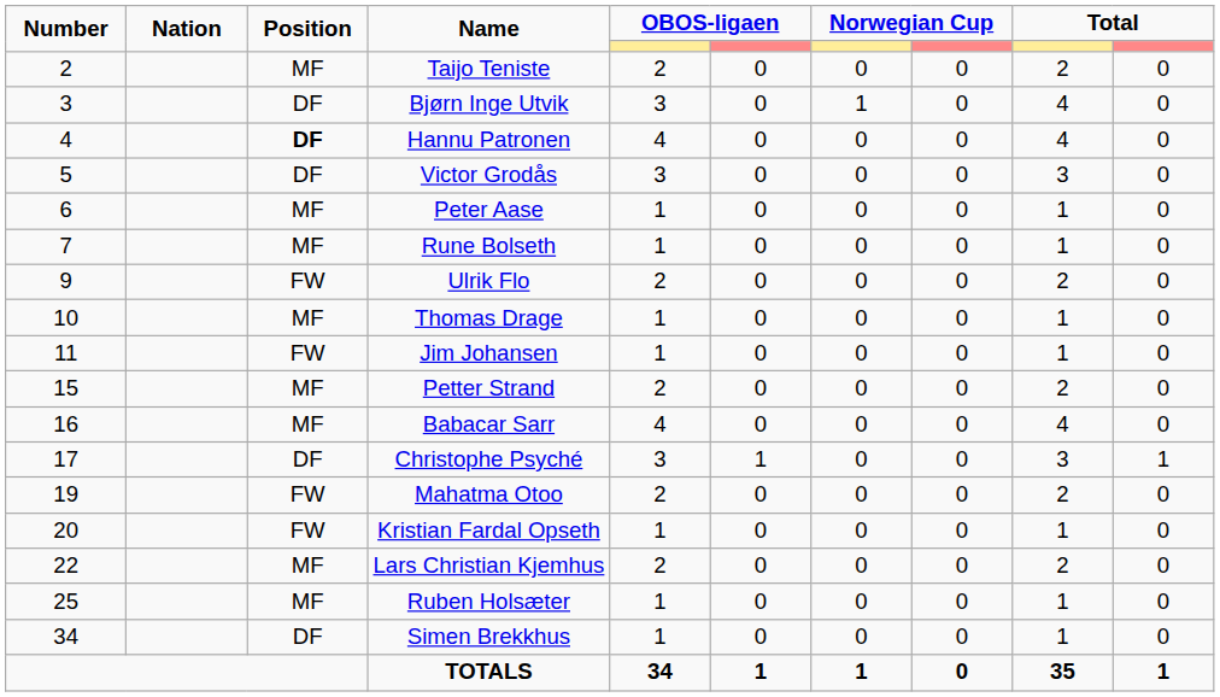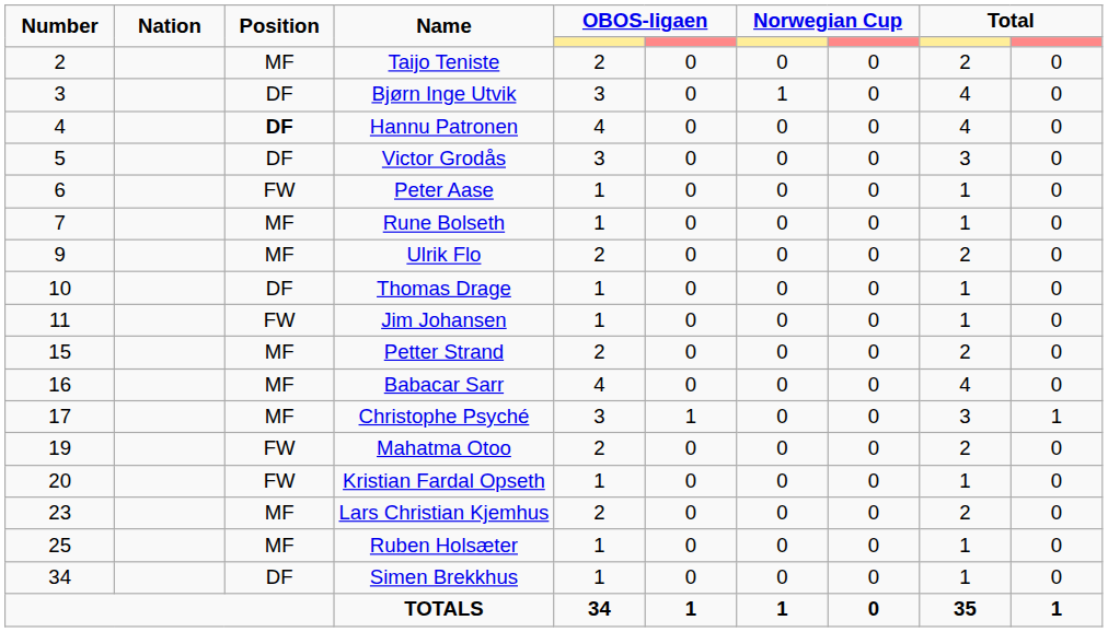 <table class="wikitable" style="font-size: 100%; text-align: center;">
 <tr>
 <td rowspan="2" width="10%" align="center"><strong>Number</strong></td>
 <td rowspan="2" width="10%" align="center"><strong>Nation</strong></td>
 <td rowspan="2" width="10%" align="center"><strong>Position</strong></td>
 <td rowspan="2" width="20%" align="center"><strong>Name</strong></td>
 <td colspan="2" align="center"><strong><a href='#'>OBOS-ligaen</a></strong></td>
 <td colspan="2" align="center"><strong><a href='#'>Norwegian Cup</a></strong></td>
 <td colspan="2" align="center"><strong>Total</strong></td>
 </tr>
 <tr>
 <th width=60 style="background: #FFEE99"></th>
 <th width=60 style="background: #FF8888"></th>
 <th width=60 style="background: #FFEE99"></th>
 <th width=60 style="background: #FF8888"></th>
 <th width=60 style="background: #FFEE99"></th>
 <th width=60 style="background: #FF8888"></th>
 </tr>
 <tr>
 <td>2</td>
 <td></td>
 <td>MF</td>
 <td><a href='#'>Taijo Teniste</a></td>
 <td>2</td>
 <td>0</td>
 <td>0</td>
 <td>0</td>
 <td>2</td>
 <td>0</td>
 </tr>
 <tr>
 <td>3</td>
 <td></td>
 <td>DF</td>
 <td><a href='#'>Bjørn Inge Utvik</a></td>
 <td>3</td>
 <td>0</td>
 <td>1</td>
 <td>0</td>
 <td>4</td>
 <td>0</td>
 </tr>
 <tr>
 <td>4</td>
 <td></td>
 <td><strong>DF</strong></td>
 <td><a href='#'>Hannu Patronen</a></td>
 <td>4</td>
 <td>0</td>
 <td>0</td>
 <td>0</td>
 <td>4</td>
 <td>0</td>
 </tr>
 <tr>
 <td>5</td>
 <td></td>
 <td>DF</td>
 <td><a href='#'>Victor Grodås</a></td>
 <td>3</td>
 <td>0</td>
 <td>0</td>
 <td>0</td>
 <td>3</td>
 <td>0</td>
 </tr>
 <tr>
 <td>6</td>
 <td></td>
-<td>MF</td>
+<td>FW</td>
 <td><a href='#'>Peter Aase</a></td>
 <td>1</td>
 <td>0</td>
 <td>0</td>
 <td>0</td>
 <td>1</td>
 <td>0</td>
 </tr>
 <tr>
 <td>7</td>
 <td></td>
 <td>MF</td>
 <td><a href='#'>Rune Bolseth</a></td>
 <td>1</td>
 <td>0</td>
 <td>0</td>
 <td>0</td>
 <td>1</td>
 <td>0</td>
 </tr>
 <tr>
 <td>9</td>
 <td></td>
-<td>FW</td>
+<td>MF</td>
 <td><a href='#'>Ulrik Flo</a></td>
 <td>2</td>
 <td>0</td>
 <td>0</td>
 <td>0</td>
 <td>2</td>
 <td>0</td>
 </tr>
 <tr>
 <td>10</td>
 <td></td>
-<td>MF</td>
+<td>DF</td>
 <td><a href='#'>Thomas Drage</a></td>
 <td>1</td>
 <td>0</td>
 <td>0</td>
 <td>0</td>
 <td>1</td>
 <td>0</td>
 </tr>
 <tr>
 <td>11</td>
 <td></td>
 <td>FW</td>
 <td><a href='#'>Jim Johansen</a></td>
 <td>1</td>
 <td>0</td>
 <td>0</td>
 <td>0</td>
 <td>1</td>
 <td>0</td>
 </tr>
 <tr>
 <td>15</td>
 <td></td>
 <td>MF</td>
 <td><a href='#'>Petter Strand</a></td>
 <td>2</td>
 <td>0</td>
 <td>0</td>
 <td>0</td>
 <td>2</td>
 <td>0</td>
 </tr>
 <tr>
 <td>16</td>
 <td></td>
 <td>MF</td>
 <td><a href='#'>Babacar Sarr</a></td>
 <td>4</td>
 <td>0</td>
 <td>0</td>
 <td>0</td>
 <td>4</td>
 <td>0</td>
 </tr>
 <tr>
 <td>17</td>
 <td></td>
-<td>DF</td>
+<td>MF</td>
 <td><a href='#'>Christophe Psyché</a></td>
 <td>3</td>
 <td>1</td>
 <td>0</td>
 <td>0</td>
 <td>3</td>
 <td>1</td>
 </tr>
 <tr>
 <td>19</td>
 <td></td>
 <td>FW</td>
 <td><a href='#'>Mahatma Otoo</a></td>
 <td>2</td>
 <td>0</td>
 <td>0</td>
 <td>0</td>
 <td>2</td>
 <td>0</td>
 </tr>
 <tr>
 <td>20</td>
 <td></td>
 <td>FW</td>
 <td><a href='#'>Kristian Fardal Opseth</a></td>
 <td>1</td>
 <td>0</td>
 <td>0</td>
 <td>0</td>
 <td>1</td>
 <td>0</td>
 </tr>
 <tr>
-<td>22</td>
+<td>23</td>
 <td></td>
 <td>MF</td>
 <td><a href='#'>Lars Christian Kjemhus</a></td>
 <td>2</td>
 <td>0</td>
 <td>0</td>
 <td>0</td>
 <td>2</td>
 <td>0</td>
 </tr>
 <tr>
 <td>25</td>
 <td></td>
 <td>MF</td>
 <td><a href='#'>Ruben Holsæter</a></td>
 <td>1</td>
 <td>0</td>
 <td>0</td>
 <td>0</td>
 <td>1</td>
 <td>0</td>
 </tr>
 <tr>
 <td>34</td>
 <td></td>
 <td>DF</td>
 <td><a href='#'>Simen Brekkhus</a></td>
 <td>1</td>
 <td>0</td>
 <td>0</td>
 <td>0</td>
 <td>1</td>
 <td>0</td>
 </tr>
 <tr>
 <td colspan="3"></td>
 <td><strong>TOTALS</strong></td>
 <td><strong>34</strong></td>
 <td><strong>1</strong></td>
 <td><strong>1</strong></td>
 <td><strong>0</strong></td>
 <td><strong>35</strong></td>
 <td><strong>1</strong></td>
 </tr>
 </table>
